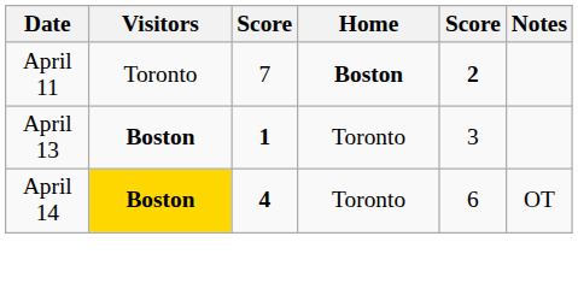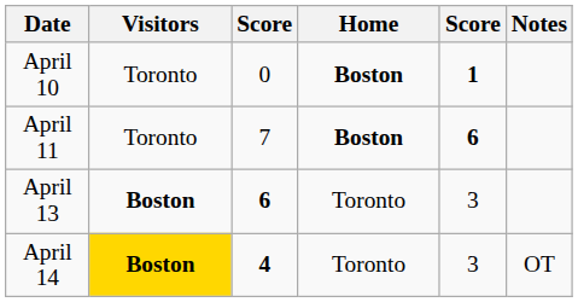 <table class="wikitable">
 <tr>
 <th width="50">Date</th>
 <th width="90">Visitors</th>
 <th width="25">Score</th>
 <th width="90">Home</th>
 <th width="25">Score</th>
 <th>Notes</th>
 </tr>
 <tr align="center">
+<td>April 10</td>
+<td>Toronto</td>
+<td align="center">0</td>
+<td><strong>Boston </strong></td>
+<td align="center"><strong>1</strong></td>
+<td></td>
+</tr>
+<tr align="center">
 <td>April 11</td>
 <td>Toronto</td>
 <td align="center">7</td>
 <td><strong>Boston </strong></td>
-<td align="center"><strong>2</strong></td>
+<td align="center"><strong>6</strong></td>
 <td></td>
 </tr>
 <tr align="center">
 <td>April 13</td>
 <td><strong>Boston </strong></td>
-<td align="center"><strong>1</strong></td>
+<td align="center"><strong>6</strong></td>
 <td>Toronto</td>
 <td align="center">3</td>
 <td></td>
 </tr>
 <tr align="center">
 <td>April 14</td>
 <td style="background: gold;"><strong>Boston </strong></td>
 <td align="center"><strong>4</strong></td>
 <td>Toronto</td>
-<td align="center">6</td>
+<td align="center">3</td>
 <td>OT</td>
 </tr>
 </table>
